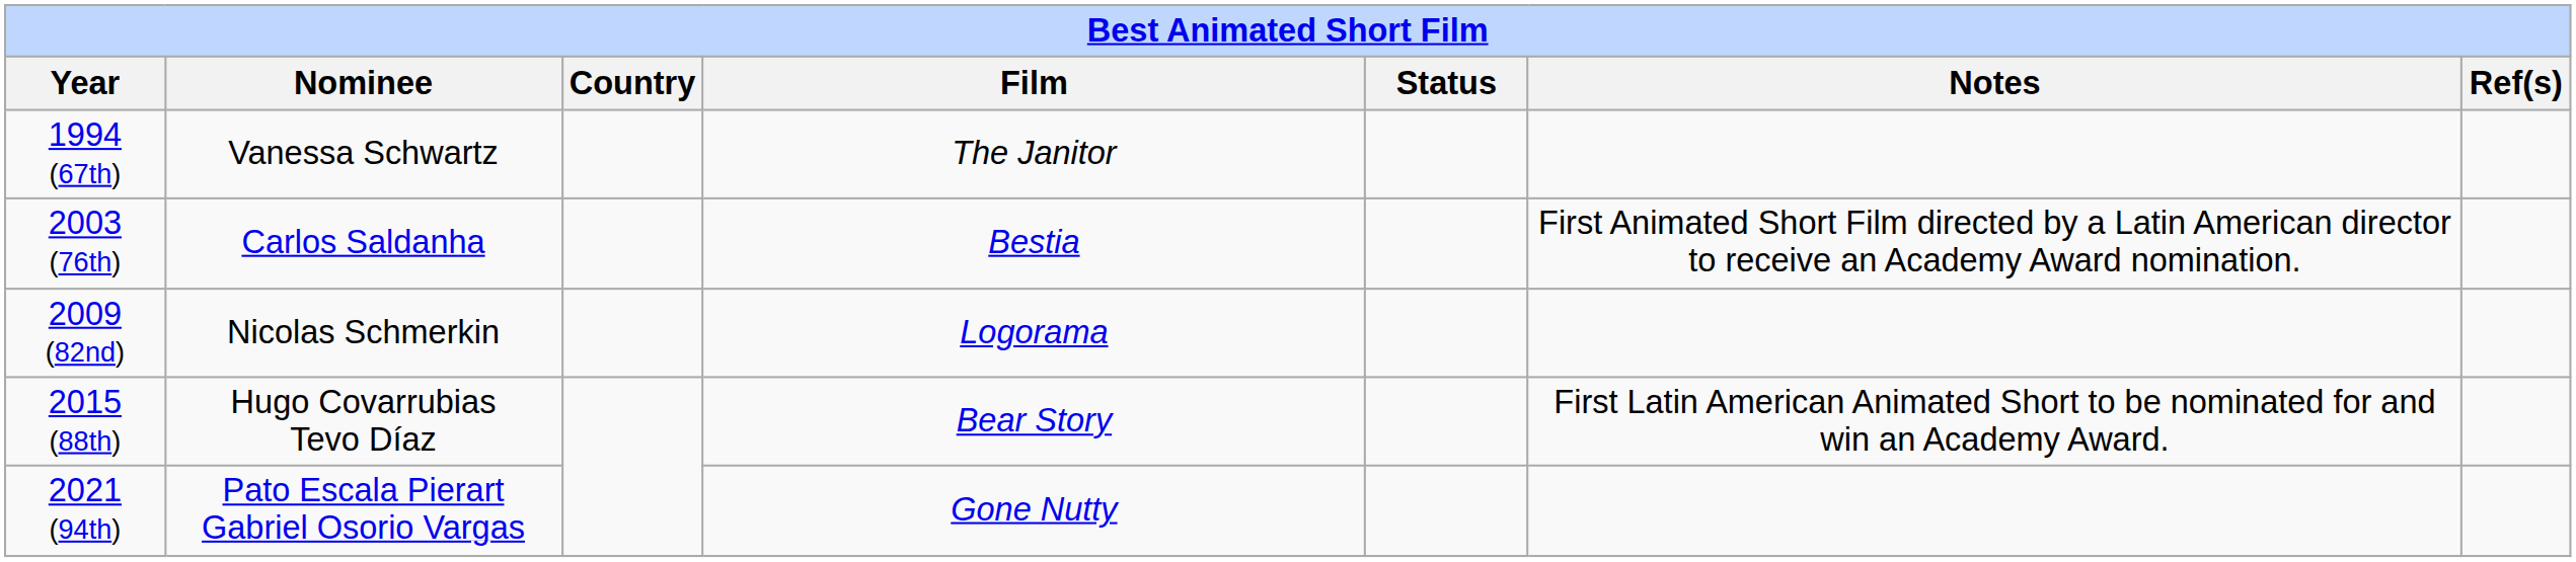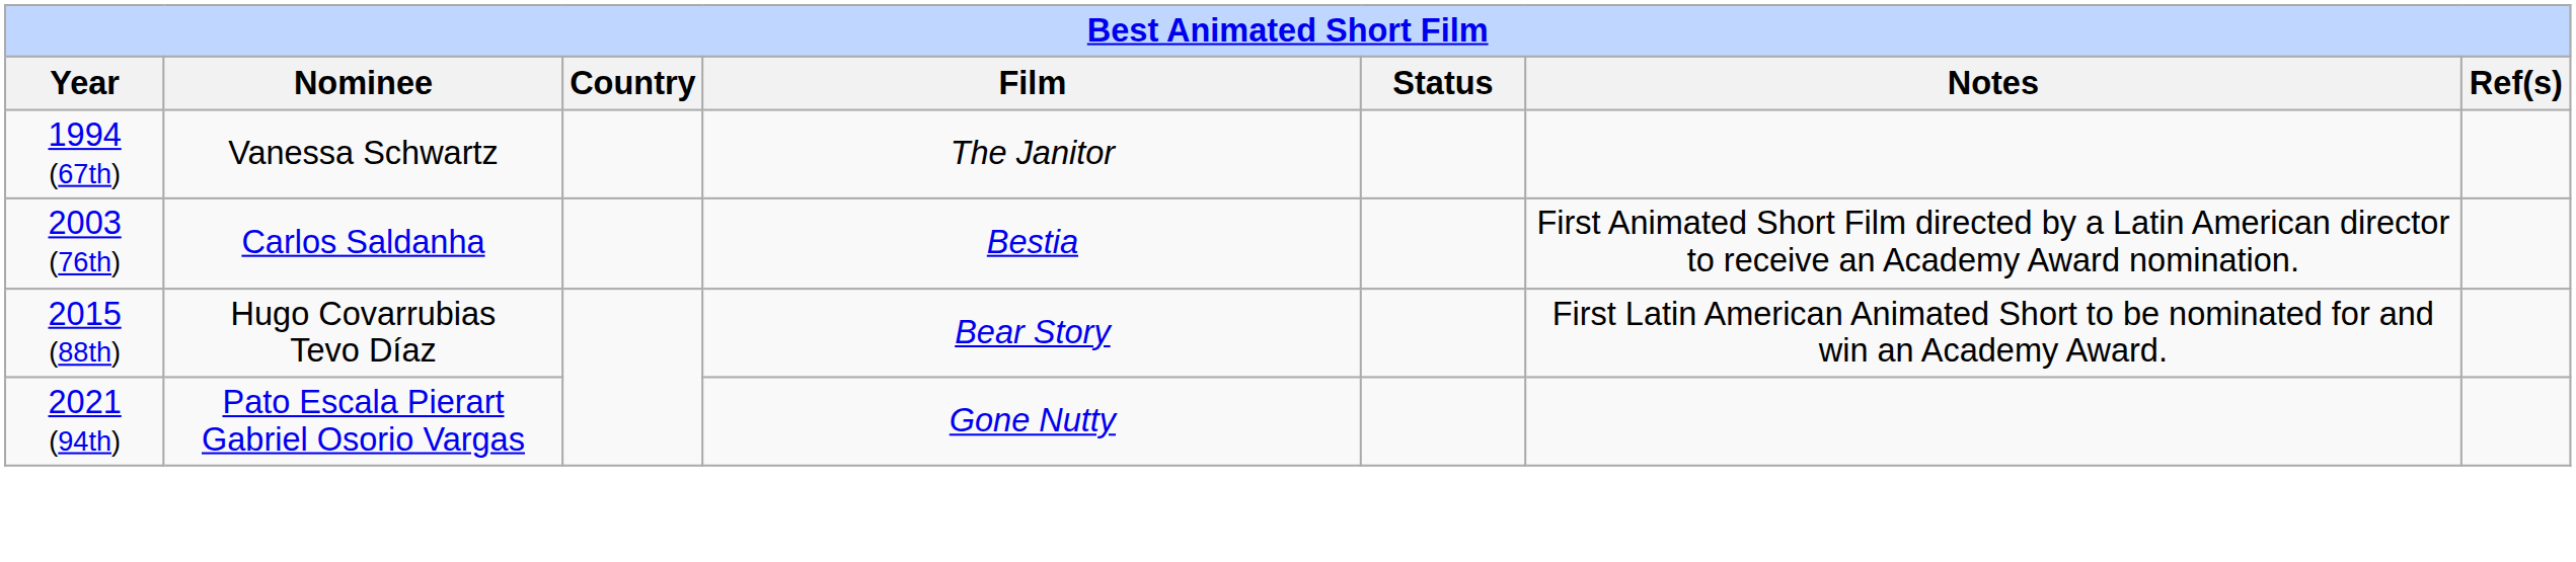 <table class="wikitable" style="text-align: center">
 <tr style="background:#bfd7ff;">
 <td colspan="7" style="text-align:center;"><strong><a href='#'>Best Animated Short Film</a></strong></td>
 </tr>
 <tr style="background:#ebf5ff;">
 <th style="width:75px;">Year</th>
 <th style="width:200px;">Nominee</th>
 <th style="width:50px;">Country</th>
 <th style="width:350px;">Film</th>
 <th style="width:75px;">Status</th>
 <th style="width:500px;">Notes</th>
 <th width="3">Ref(s)</th>
 </tr>
 <tr>
 <td style="text-align: center"><a href='#'>1994</a><br><small>(<a href='#'>67th</a>)</small></td>
 <td>Vanessa Schwartz</td>
 <td></td>
 <td><em>The Janitor</em></td>
 <td></td>
 <td></td>
 <td style="text-align: center"></td>
 </tr>
 <tr>
 <td style="text-align: center"><a href='#'>2003</a><br><small>(<a href='#'>76th</a>)</small></td>
 <td><a href='#'>Carlos Saldanha</a></td>
 <td></td>
 <td><em><a href='#'>Bestia</a></em></td>
 <td></td>
 <td>First Animated Short Film directed by a Latin American director to receive an Academy Award nomination.</td>
 <td style="text-align: center"></td>
 </tr>
 <tr>
-<td style="text-align: center"><a href='#'>2009</a><br><small>(<a href='#'>82nd</a>)</small></td>
-<td>Nicolas Schmerkin</td>
-<td></td>
-<td><em><a href='#'>Logorama</a></em></td>
-<td></td>
-<td></td>
-<td></td>
-</tr>
-<tr>
 <td style="text-align: center"><a href='#'>2015</a><br><small>(<a href='#'>88th</a>)</small></td>
 <td>Hugo Covarrubias <br> Tevo Díaz</td>
 <td rowspan=2></td>
 <td><em><a href='#'>Bear Story</a></em></td>
 <td></td>
 <td>First Latin American Animated Short to be nominated for and win an Academy Award.</td>
 <td></td>
 </tr>
 <tr>
 <td style="text-align: center"><a href='#'>2021</a><br><small>(<a href='#'>94th</a>)</small></td>
 <td><a href='#'>Pato Escala Pierart</a><br><a href='#'>Gabriel Osorio Vargas</a></td>
 <td><em><a href='#'>Gone Nutty</a></em></td>
 <td></td>
 <td></td>
 <td></td>
 </tr>
 </table>
